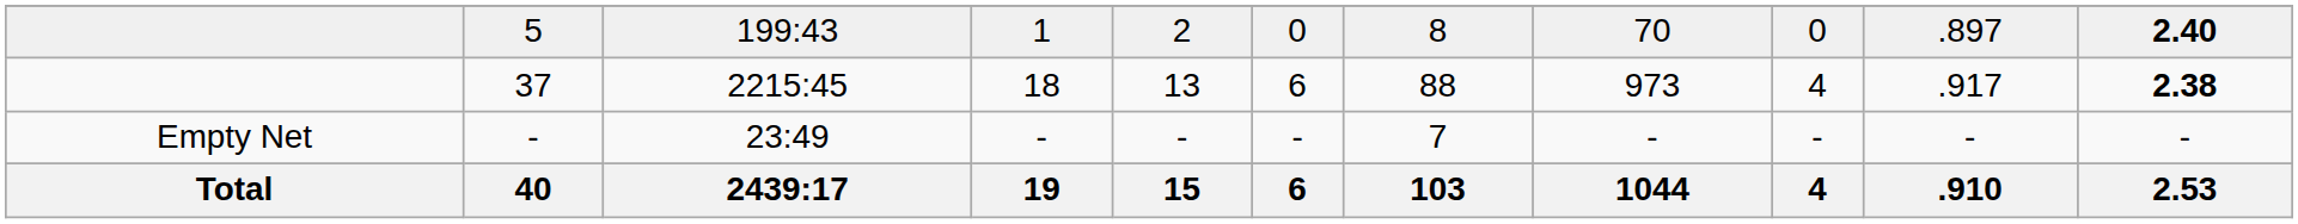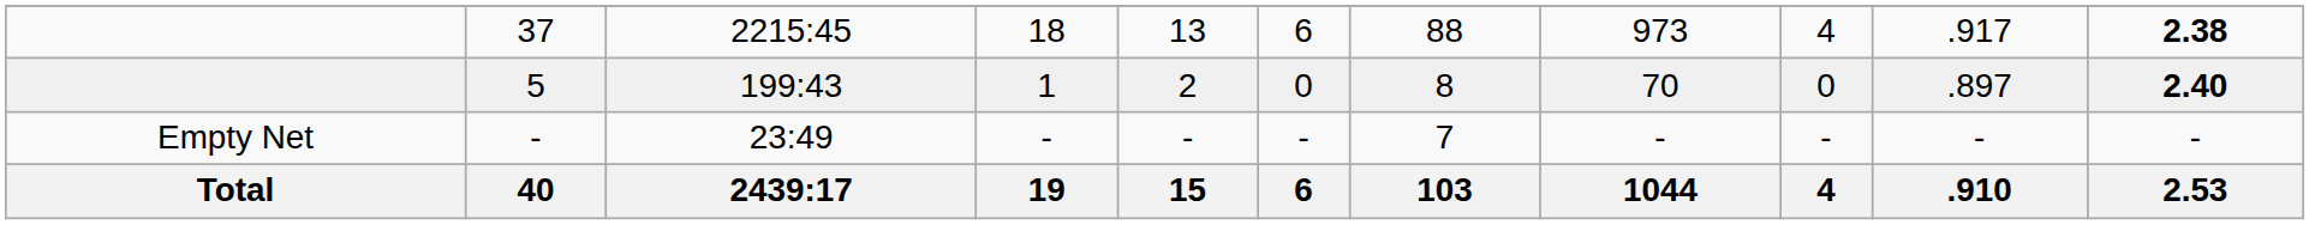 <table class="wikitable sortable" width ="1100">
 <tr align="center">
+</tr>
+<tr align="center" bgcolor="">
+<td></td>
+<td>37</td>
+<td>2215:45</td>
+<td>18</td>
+<td>13</td>
+<td>6</td>
+<td>88</td>
+<td>973</td>
+<td>4</td>
+<td>.917</td>
+<td><strong>2.38</strong></td>
 </tr>
 <tr align="center" bgcolor="f0f0f0">
 <td></td>
 <td>5</td>
 <td>199:43</td>
 <td>1</td>
 <td>2</td>
 <td>0</td>
 <td>8</td>
 <td>70</td>
 <td>0</td>
 <td>.897</td>
 <td><strong>2.40</strong></td>
-</tr>
-<tr align="center" bgcolor="">
-<td></td>
-<td>37</td>
-<td>2215:45</td>
-<td>18</td>
-<td>13</td>
-<td>6</td>
-<td>88</td>
-<td>973</td>
-<td>4</td>
-<td>.917</td>
-<td><strong>2.38</strong></td>
 </tr>
 <tr align="center" bgcolor="">
 <td>Empty Net</td>
 <td>-</td>
 <td>23:49</td>
 <td>-</td>
 <td>-</td>
 <td>-</td>
 <td>7</td>
 <td>-</td>
 <td>-</td>
 <td>-</td>
 <td>-</td>
 </tr>
 <tr>
 <th>Total</th>
 <th>40</th>
 <th>2439:17</th>
 <th>19</th>
 <th>15</th>
 <th>6</th>
 <th>103</th>
 <th>1044</th>
 <th>4</th>
 <th>.910</th>
 <th>2.53</th>
 </tr>
 </table>
